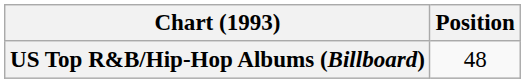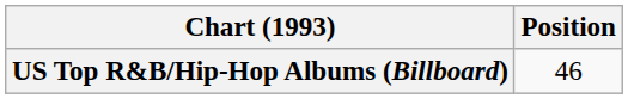 <table class="wikitable plainrowheaders" style="text-align:center">
 <tr>
 <th scope="col">Chart (1993)</th>
 <th scope="col">Position</th>
 </tr>
 <tr>
 <th scope="row">US Top R&B/Hip-Hop Albums (<em>Billboard</em>)</th>
-<td>48</td>
+<td>46</td>
 </tr>
 </table>
